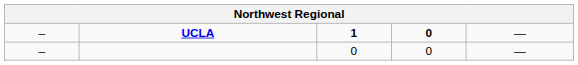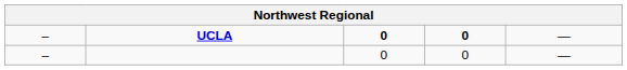 <table class="wikitable" style="font-size:90%; width: 55%; text-align: center">
 <tr>
 <th colspan=5>Northwest Regional</th>
 </tr>
 <tr>
 <td>–</td>
 <td><strong><a href='#'>UCLA</a></strong></td>
-<td><strong>1</strong></td>
+<td><strong>0</strong></td>
 <td><strong>0</strong></td>
 <td>—</td>
 </tr>
 <tr>
 <td>–</td>
 <td></td>
 <td>0</td>
 <td>0</td>
 <td>—</td>
 </tr>
 </table>
